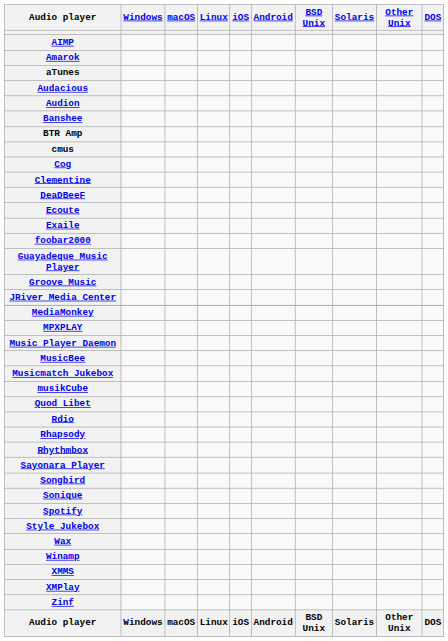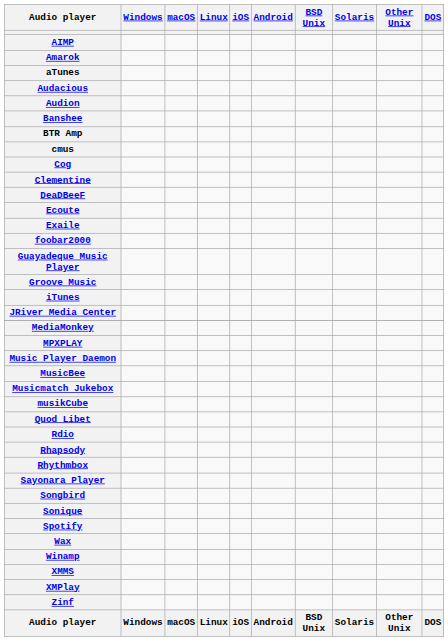 <table class="wikitable sortable sort-under" style="text-align: center; width: auto; table-layout: fixed;">
 <tr>
 <th style="width:12em">Audio player</th>
 <th><a href='#'>Windows</a></th>
 <th><a href='#'>macOS</a></th>
 <th><a href='#'>Linux</a></th>
 <th><a href='#'>iOS</a></th>
 <th><a href='#'>Android</a></th>
 <th><a href='#'>BSD Unix</a></th>
 <th><a href='#'>Solaris</a></th>
 <th><a href='#'>Other Unix</a></th>
 <th><a href='#'>DOS</a></th>
 </tr>
 <tr>
 <th></th>
 <th></th>
 <th></th>
 <th></th>
 <th></th>
 <th></th>
 <th></th>
 <th></th>
 <th></th>
 <th></th>
 </tr>
 <tr>
 <th><a href='#'>AIMP</a></th>
 <td></td>
 <td></td>
 <td></td>
 <td></td>
 <td></td>
 <td></td>
 <td></td>
 <td></td>
 <td></td>
 </tr>
 <tr>
 <th><a href='#'>Amarok</a></th>
 <td></td>
 <td></td>
 <td></td>
 <td></td>
 <td></td>
 <td></td>
 <td></td>
 <td></td>
 <td></td>
 </tr>
 <tr>
 <th>aTunes</th>
 <td></td>
 <td></td>
 <td></td>
 <td></td>
 <td></td>
 <td></td>
 <td></td>
 <td></td>
 <td></td>
 </tr>
 <tr>
 <th><a href='#'>Audacious</a></th>
 <td></td>
 <td></td>
 <td></td>
 <td></td>
 <td></td>
 <td></td>
 <td></td>
 <td></td>
 <td></td>
 </tr>
 <tr>
 <th><a href='#'>Audion</a></th>
 <td></td>
 <td></td>
 <td></td>
 <td></td>
 <td></td>
 <td></td>
 <td></td>
 <td></td>
 <td></td>
 </tr>
 <tr>
 <th><a href='#'>Banshee</a></th>
 <td></td>
 <td></td>
 <td></td>
 <td></td>
 <td></td>
 <td></td>
 <td></td>
 <td></td>
 <td></td>
 </tr>
 <tr>
 <th>BTR Amp</th>
 <td></td>
 <td></td>
 <td></td>
 <td></td>
 <td></td>
 <td></td>
 <td></td>
 <td></td>
 <td></td>
 </tr>
 <tr>
 <th>cmus</th>
 <td></td>
 <td></td>
 <td></td>
 <td></td>
 <td></td>
 <td></td>
 <td></td>
 <td></td>
 <td></td>
 </tr>
 <tr>
 <th><a href='#'>Cog</a></th>
 <td></td>
 <td></td>
 <td></td>
 <td></td>
 <td></td>
 <td></td>
 <td></td>
 <td></td>
 <td></td>
 </tr>
 <tr>
 <th><a href='#'>Clementine</a></th>
 <td></td>
 <td></td>
 <td></td>
 <td></td>
 <td></td>
 <td></td>
 <td></td>
 <td></td>
 <td></td>
 </tr>
 <tr>
 <th><a href='#'>DeaDBeeF</a></th>
 <td></td>
 <td></td>
 <td></td>
 <td></td>
 <td></td>
 <td></td>
 <td></td>
 <td></td>
 <td></td>
 </tr>
 <tr>
 <th><a href='#'>Ecoute</a></th>
 <td></td>
 <td></td>
 <td></td>
 <td></td>
 <td></td>
 <td></td>
 <td></td>
 <td></td>
 <td></td>
 </tr>
 <tr>
 <th><a href='#'>Exaile</a></th>
 <td></td>
 <td></td>
 <td></td>
 <td></td>
 <td></td>
 <td></td>
 <td></td>
 <td></td>
 <td></td>
 </tr>
 <tr>
 <th><a href='#'>foobar2000</a></th>
 <td></td>
 <td><br></td>
 <td><br></td>
 <td></td>
 <td></td>
 <td><br></td>
 <td></td>
 <td></td>
 <td></td>
 </tr>
 <tr>
 <th><a href='#'>Guayadeque Music Player</a></th>
 <td></td>
 <td></td>
 <td></td>
 <td></td>
 <td></td>
 <td></td>
 <td></td>
 <td></td>
 <td></td>
 </tr>
 <tr>
 <th><a href='#'>Groove Music</a></th>
 <td></td>
 <td></td>
 <td></td>
 <td></td>
 <td></td>
 <td></td>
 <td></td>
 <td></td>
 <td></td>
 </tr>
 <tr>
+<th><a href='#'>iTunes</a></th>
+<td></td>
+<td></td>
+<td></td>
+<td></td>
+<td></td>
+<td></td>
+<td></td>
+<td></td>
+<td></td>
+</tr>
+<tr>
 <th><a href='#'>JRiver Media Center</a></th>
 <td></td>
 <td></td>
 <td></td>
 <td></td>
 <td></td>
 <td></td>
 <td></td>
 <td></td>
 <td></td>
 </tr>
 <tr>
 </tr>
 <tr>
 <th><a href='#'>MediaMonkey</a></th>
 <td></td>
 <td></td>
 <td></td>
 <td></td>
 <td></td>
 <td></td>
 <td></td>
 <td></td>
 <td></td>
 </tr>
 <tr>
 <th><a href='#'>MPXPLAY</a></th>
 <td></td>
 <td></td>
 <td></td>
 <td></td>
 <td></td>
 <td></td>
 <td></td>
 <td></td>
 <td></td>
 </tr>
 <tr>
 <th><a href='#'>Music Player Daemon</a></th>
 <td></td>
 <td></td>
 <td></td>
 <td></td>
 <td></td>
 <td></td>
 <td></td>
 <td></td>
 <td></td>
 </tr>
 <tr>
 <th><a href='#'>MusicBee</a></th>
 <td></td>
 <td></td>
 <td><br></td>
 <td></td>
 <td></td>
 <td></td>
 <td></td>
 <td></td>
 <td></td>
 </tr>
 <tr>
 <th><a href='#'>Musicmatch Jukebox</a></th>
 <td></td>
 <td></td>
 <td></td>
 <td></td>
 <td></td>
 <td></td>
 <td></td>
 <td></td>
 <td></td>
 </tr>
 <tr>
 <th><a href='#'>musikCube</a></th>
 <td></td>
 <td></td>
 <td></td>
 <td></td>
 <td><br></td>
 <td></td>
 <td></td>
 <td></td>
 <td></td>
 </tr>
 <tr>
 <th><a href='#'>Quod Libet</a></th>
 <td></td>
 <td></td>
 <td></td>
 <td></td>
 <td></td>
 <td></td>
 <td></td>
 <td></td>
 <td></td>
 </tr>
 <tr>
 <th><a href='#'>Rdio</a></th>
 <td></td>
 <td></td>
 <td></td>
 <td></td>
 <td></td>
 <td></td>
 <td></td>
 <td></td>
 <td></td>
 </tr>
 <tr>
 <th><a href='#'>Rhapsody</a></th>
 <td></td>
 <td></td>
 <td></td>
 <td></td>
 <td></td>
 <td></td>
 <td></td>
 <td></td>
 <td></td>
 </tr>
 <tr>
 <th><a href='#'>Rhythmbox</a></th>
 <td></td>
 <td></td>
 <td></td>
 <td></td>
 <td></td>
 <td></td>
 <td></td>
 <td></td>
 <td></td>
 </tr>
 <tr>
 <th><a href='#'>Sayonara Player</a></th>
 <td></td>
 <td></td>
 <td></td>
 <td></td>
 <td></td>
 <td></td>
 <td></td>
 <td></td>
 <td></td>
 </tr>
 <tr>
 <th><a href='#'>Songbird</a></th>
 <td></td>
 <td></td>
 <td></td>
 <td></td>
 <td></td>
 <td></td>
 <td></td>
 <td></td>
 <td></td>
 </tr>
 <tr>
 <th><a href='#'>Sonique</a></th>
 <td></td>
 <td></td>
 <td></td>
 <td></td>
 <td></td>
 <td></td>
 <td></td>
 <td></td>
 <td></td>
 </tr>
 <tr>
 <th><a href='#'>Spotify</a></th>
 <td></td>
 <td></td>
 <td></td>
 <td></td>
 <td></td>
 <td></td>
 <td></td>
 <td></td>
 <td></td>
 </tr>
 <tr>
-<th><a href='#'>Style Jukebox</a></th>
-<td></td>
-<td></td>
-<td></td>
-<td></td>
-<td></td>
-<td></td>
-<td></td>
-<td></td>
-<td></td>
-</tr>
-<tr>
 <th><a href='#'>Wax</a></th>
 <td></td>
 <td></td>
 <td></td>
 <td></td>
 <td></td>
 <td></td>
 <td></td>
 <td></td>
 <td></td>
 </tr>
 <tr>
 <th><a href='#'>Winamp</a></th>
 <td></td>
 <td></td>
 <td></td>
 <td></td>
 <td></td>
 <td></td>
 <td></td>
 <td></td>
 <td></td>
 </tr>
 <tr>
 <th><a href='#'>XMMS</a></th>
 <td></td>
 <td></td>
 <td></td>
 <td></td>
 <td></td>
 <td></td>
 <td></td>
 <td></td>
 <td></td>
 </tr>
 <tr>
 <th><a href='#'>XMPlay</a></th>
 <td></td>
 <td></td>
 <td></td>
 <td></td>
 <td></td>
 <td></td>
 <td></td>
 <td></td>
 <td></td>
 </tr>
 <tr>
 <th><a href='#'>Zinf</a></th>
 <td></td>
 <td></td>
 <td></td>
 <td></td>
 <td></td>
 <td></td>
 <td></td>
 <td></td>
 <td></td>
 </tr>
 <tr class="sortbottom">
 <th>Audio player</th>
 <th>Windows</th>
 <th>macOS</th>
 <th>Linux</th>
 <th>iOS</th>
 <th>Android</th>
 <th>BSD Unix</th>
 <th>Solaris</th>
 <th>Other Unix</th>
 <th>DOS</th>
 </tr>
 </table>
